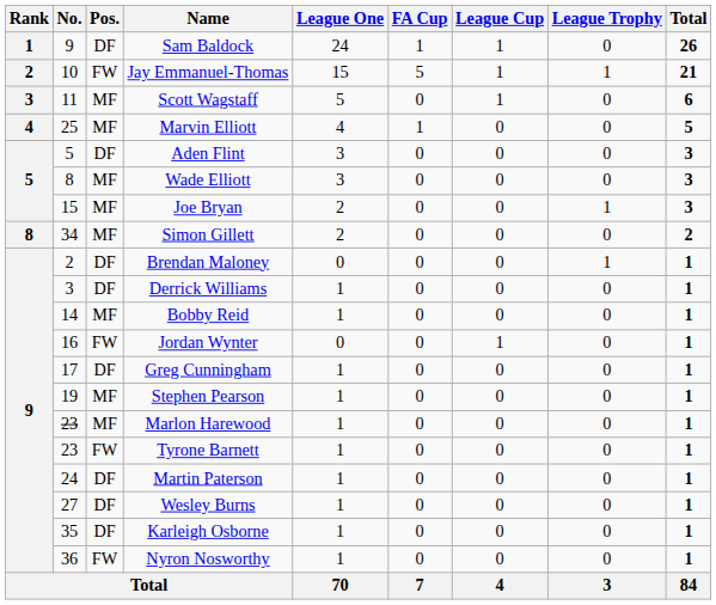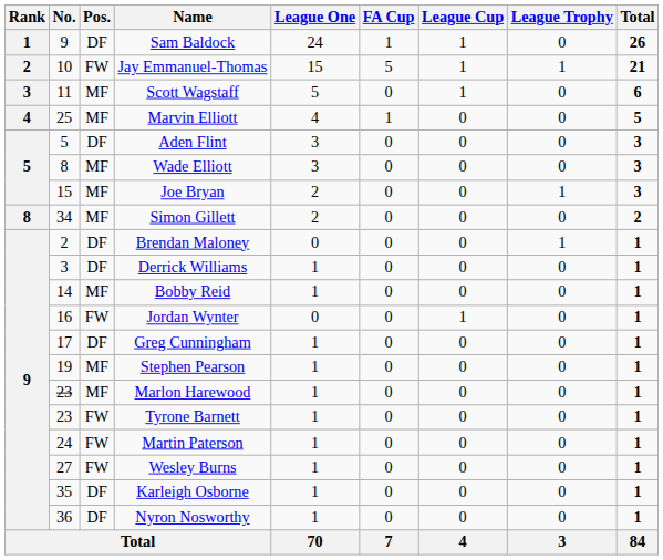 <table class="wikitable" style="text-align: center;">
 <tr>
 <th>Rank</th>
 <th>No.</th>
 <th>Pos.</th>
 <th>Name</th>
 <th><a href='#'>League One</a></th>
 <th><a href='#'>FA Cup</a></th>
 <th><a href='#'>League Cup</a></th>
 <th><a href='#'>League Trophy</a></th>
 <th>Total</th>
 </tr>
 <tr>
 <th rowspan=1>1</th>
 <td>9</td>
 <td>DF</td>
 <td><a href='#'>Sam Baldock</a></td>
 <td>24</td>
 <td>1</td>
 <td>1</td>
 <td>0</td>
 <td><strong>26</strong></td>
 </tr>
 <tr>
 <th rowspan=1>2</th>
 <td>10</td>
 <td>FW</td>
 <td><a href='#'>Jay Emmanuel-Thomas</a></td>
 <td>15</td>
 <td>5</td>
 <td>1</td>
 <td>1</td>
 <td><strong>21</strong></td>
 </tr>
 <tr>
 <th rowspan=1>3</th>
 <td>11</td>
 <td>MF</td>
 <td><a href='#'>Scott Wagstaff</a></td>
 <td>5</td>
 <td>0</td>
 <td>1</td>
 <td>0</td>
 <td><strong>6</strong></td>
 </tr>
 <tr>
 <th rowspan=1>4</th>
 <td>25</td>
 <td>MF</td>
 <td><a href='#'>Marvin Elliott</a></td>
 <td>4</td>
 <td>1</td>
 <td>0</td>
 <td>0</td>
 <td><strong>5</strong></td>
 </tr>
 <tr>
 <th rowspan=3>5</th>
 <td>5</td>
 <td>DF</td>
 <td><a href='#'>Aden Flint</a></td>
 <td>3</td>
 <td>0</td>
 <td>0</td>
 <td>0</td>
 <td><strong>3</strong></td>
 </tr>
 <tr>
 <td>8</td>
 <td>MF</td>
 <td><a href='#'>Wade Elliott</a></td>
 <td>3</td>
 <td>0</td>
 <td>0</td>
 <td>0</td>
 <td><strong>3</strong></td>
 </tr>
 <tr>
 <td>15</td>
 <td>MF</td>
 <td><a href='#'>Joe Bryan</a></td>
 <td>2</td>
 <td>0</td>
 <td>0</td>
 <td>1</td>
 <td><strong>3</strong></td>
 </tr>
 <tr>
 <th rowspan=1>8</th>
 <td>34</td>
 <td>MF</td>
 <td><a href='#'>Simon Gillett</a></td>
 <td>2</td>
 <td>0</td>
 <td>0</td>
 <td>0</td>
 <td><strong>2</strong></td>
 </tr>
 <tr>
 <th rowspan=12>9</th>
 <td>2</td>
 <td>DF</td>
 <td><a href='#'>Brendan Maloney</a></td>
 <td>0</td>
 <td>0</td>
 <td>0</td>
 <td>1</td>
 <td><strong>1</strong></td>
 </tr>
 <tr>
 <td>3</td>
 <td>DF</td>
 <td><a href='#'>Derrick Williams</a></td>
 <td>1</td>
 <td>0</td>
 <td>0</td>
 <td>0</td>
 <td><strong>1</strong></td>
 </tr>
 <tr>
 <td>14</td>
 <td>MF</td>
 <td><a href='#'>Bobby Reid</a></td>
 <td>1</td>
 <td>0</td>
 <td>0</td>
 <td>0</td>
 <td><strong>1</strong></td>
 </tr>
 <tr>
 <td>16</td>
 <td>FW</td>
 <td><a href='#'>Jordan Wynter</a></td>
 <td>0</td>
 <td>0</td>
 <td>1</td>
 <td>0</td>
 <td><strong>1</strong></td>
 </tr>
 <tr>
 <td>17</td>
 <td>DF</td>
 <td><a href='#'>Greg Cunningham</a></td>
 <td>1</td>
 <td>0</td>
 <td>0</td>
 <td>0</td>
 <td><strong>1</strong></td>
 </tr>
 <tr>
 <td>19</td>
 <td>MF</td>
 <td><a href='#'>Stephen Pearson</a></td>
 <td>1</td>
 <td>0</td>
 <td>0</td>
 <td>0</td>
 <td><strong>1</strong></td>
 </tr>
 <tr>
 <td><s>23</s></td>
 <td>MF</td>
 <td><a href='#'>Marlon Harewood</a></td>
 <td>1</td>
 <td>0</td>
 <td>0</td>
 <td>0</td>
 <td><strong>1</strong></td>
 </tr>
 <tr>
 <td>23</td>
 <td>FW</td>
 <td><a href='#'>Tyrone Barnett</a></td>
 <td>1</td>
 <td>0</td>
 <td>0</td>
 <td>0</td>
 <td><strong>1</strong></td>
 </tr>
 <tr>
 <td>24</td>
-<td>DF</td>
+<td>FW</td>
 <td><a href='#'>Martin Paterson</a></td>
 <td>1</td>
 <td>0</td>
 <td>0</td>
 <td>0</td>
 <td><strong>1</strong></td>
 </tr>
 <tr>
 <td>27</td>
-<td>DF</td>
+<td>FW</td>
 <td><a href='#'>Wesley Burns</a></td>
 <td>1</td>
 <td>0</td>
 <td>0</td>
 <td>0</td>
 <td><strong>1</strong></td>
 </tr>
 <tr>
 <td>35</td>
 <td>DF</td>
 <td><a href='#'>Karleigh Osborne</a></td>
 <td>1</td>
 <td>0</td>
 <td>0</td>
 <td>0</td>
 <td><strong>1</strong></td>
 </tr>
 <tr>
 <td>36</td>
-<td>FW</td>
+<td>DF</td>
 <td><a href='#'>Nyron Nosworthy</a></td>
 <td>1</td>
 <td>0</td>
 <td>0</td>
 <td>0</td>
 <td><strong>1</strong></td>
 </tr>
 <tr>
 <th colspan=4>Total</th>
 <th>70</th>
 <th>7</th>
 <th>4</th>
 <th>3</th>
 <th>84</th>
 </tr>
 </table>
